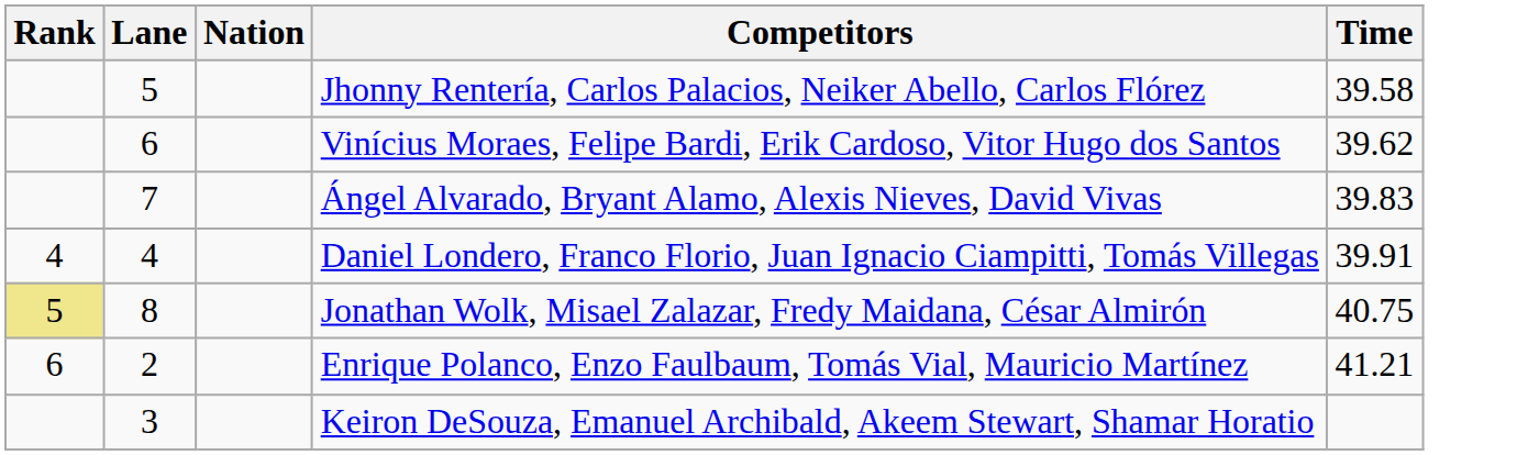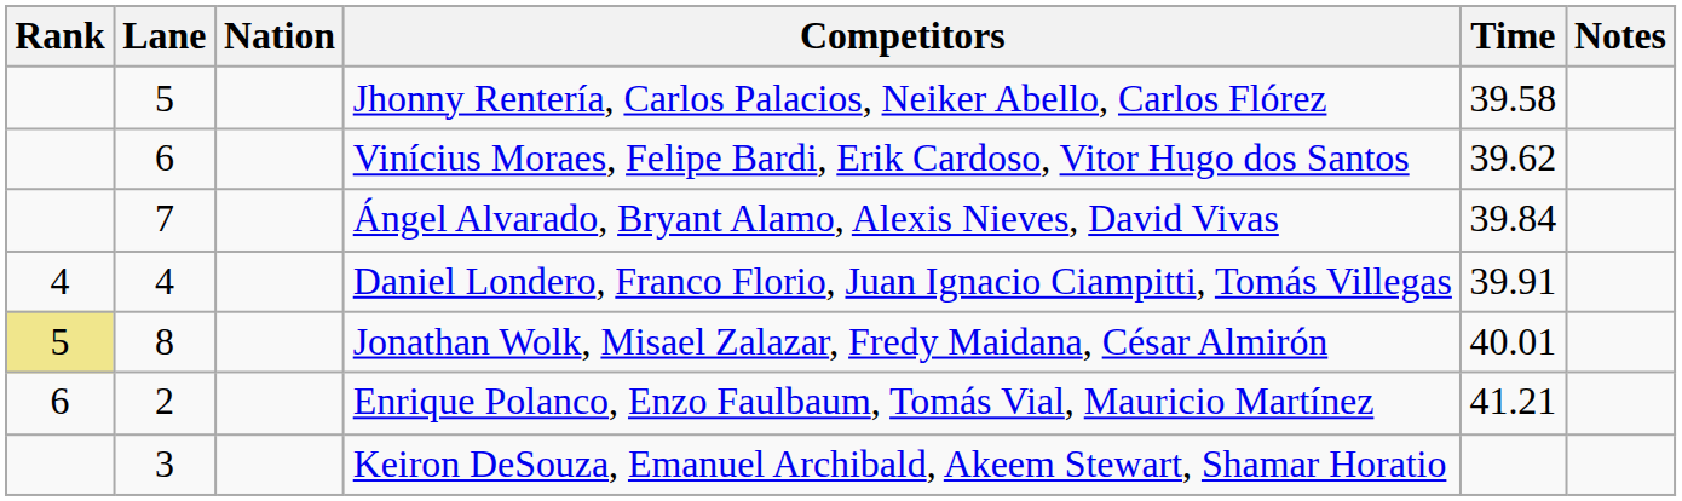 <table class="wikitable sortable" style="text-align:center">
 <tr>
 <th>Rank</th>
 <th>Lane</th>
 <th>Nation</th>
 <th>Competitors</th>
 <th>Time</th>
+<th>Notes</th>
 </tr>
 <tr>
 <td></td>
 <td>5</td>
 <td align=left></td>
 <td align=left><a href='#'>Jhonny Rentería</a>, <a href='#'>Carlos Palacios</a>, <a href='#'>Neiker Abello</a>, <a href='#'>Carlos Flórez</a></td>
 <td>39.58</td>
+<td></td>
 </tr>
 <tr>
 <td></td>
 <td>6</td>
 <td align=left></td>
 <td align=left><a href='#'>Vinícius Moraes</a>, <a href='#'>Felipe Bardi</a>, <a href='#'>Erik Cardoso</a>, <a href='#'>Vitor Hugo dos Santos</a></td>
 <td>39.62</td>
+<td></td>
 </tr>
 <tr>
 <td></td>
 <td>7</td>
 <td align=left></td>
 <td align=left><a href='#'>Ángel Alvarado</a>, <a href='#'>Bryant Alamo</a>, <a href='#'>Alexis Nieves</a>, <a href='#'>David Vivas</a></td>
-<td>39.83</td>
+<td>39.84</td>
+<td></td>
 </tr>
 <tr>
 <td>4</td>
 <td>4</td>
 <td align=left></td>
 <td align=left><a href='#'>Daniel Londero</a>, <a href='#'>Franco Florio</a>, <a href='#'>Juan Ignacio Ciampitti</a>, <a href='#'>Tomás Villegas</a></td>
 <td>39.91</td>
+<td></td>
 </tr>
 <tr>
 <td style="background: khaki;">5</td>
 <td>8</td>
 <td align=left></td>
 <td align=left><a href='#'>Jonathan Wolk</a>, <a href='#'>Misael Zalazar</a>, <a href='#'>Fredy Maidana</a>, <a href='#'>César Almirón</a></td>
-<td>40.75</td>
+<td>40.01</td>
+<td></td>
 </tr>
 <tr>
 <td>6</td>
 <td>2</td>
 <td align=left></td>
 <td align=left><a href='#'>Enrique Polanco</a>, <a href='#'>Enzo Faulbaum</a>, <a href='#'>Tomás Vial</a>, <a href='#'>Mauricio Martínez</a></td>
 <td>41.21</td>
+<td></td>
 </tr>
 <tr>
 <td></td>
 <td>3</td>
 <td align=left></td>
 <td align=left><a href='#'>Keiron DeSouza</a>, <a href='#'>Emanuel Archibald</a>, <a href='#'>Akeem Stewart</a>, <a href='#'>Shamar Horatio</a></td>
 <td></td>
+<td></td>
 </tr>
 </table>
